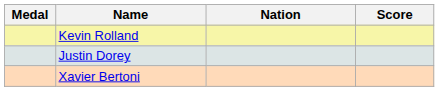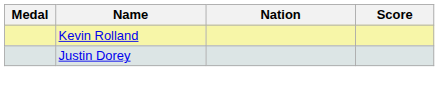 <table class=wikitable style="border:1px solid #AAAAAA;font-size:90%">
 <tr bgcolor="#E4E4E4">
 <th width=50>Medal</th>
 <th width=160>Name</th>
 <th width=160>Nation</th>
 <th width=80>Score</th>
 </tr>
 <tr bgcolor="#F7F6A8">
 <td align="center"></td>
 <td><a href='#'>Kevin Rolland</a></td>
 <td></td>
 <td align="center"></td>
 </tr>
 <tr bgcolor="#DCE5E5">
 <td align="center"></td>
 <td><a href='#'>Justin Dorey</a></td>
 <td></td>
 <td align="center"></td>
 </tr>
-<tr bgcolor="#FFDAB9">
-<td align="center"></td>
-<td><a href='#'>Xavier Bertoni</a></td>
-<td></td>
-<td align="center"></td>
-</tr>
 </table>
